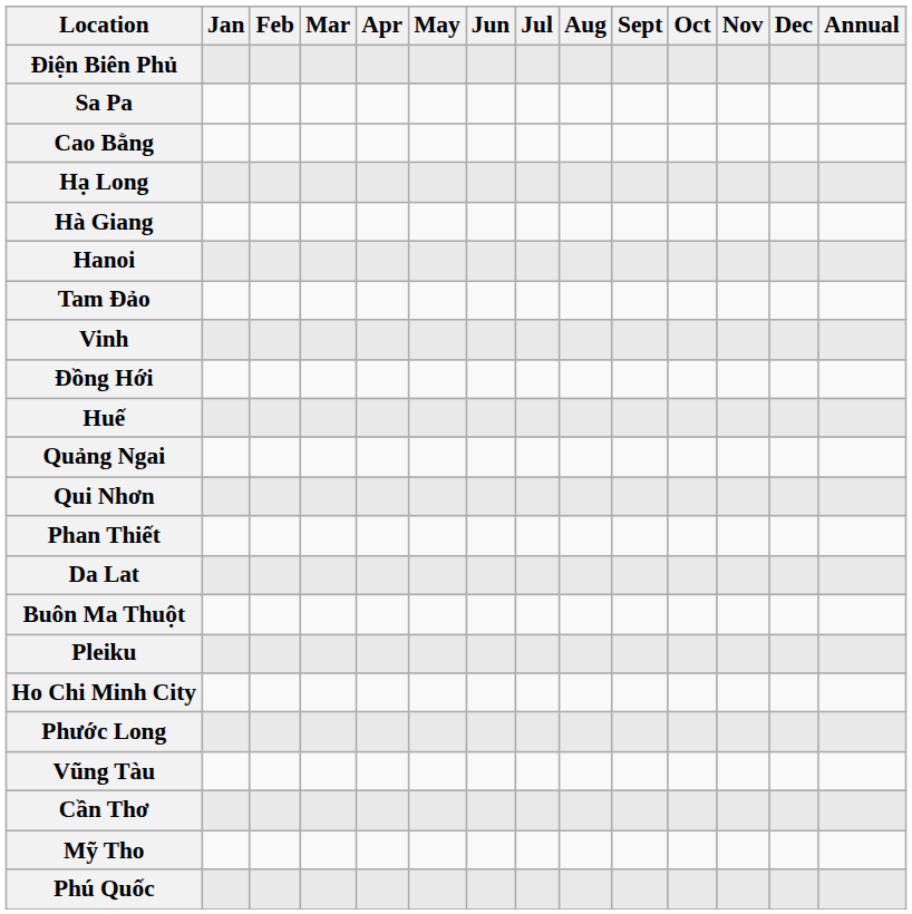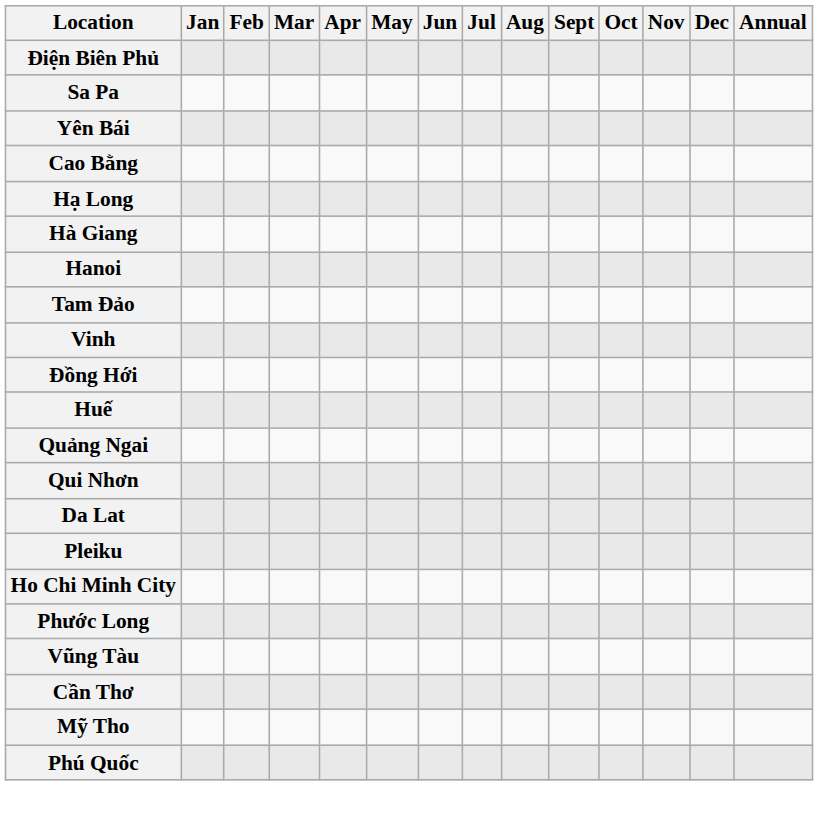 <table class="wikitable sortable" align="left" style=" margin:1em; padding:0.5em; text-align:left; margin-left:3px; font-size:85%">
 <tr align="center">
 <th>Location</th>
 <th>Jan</th>
 <th>Feb</th>
 <th>Mar</th>
 <th>Apr</th>
 <th>May</th>
 <th>Jun</th>
 <th>Jul</th>
 <th>Aug</th>
 <th>Sept</th>
 <th>Oct</th>
 <th>Nov</th>
 <th>Dec</th>
 <th>Annual</th>
 </tr>
 <tr align="center" bgcolor="#e9e9e9">
 <th align="left">Điện Biên Phủ</th>
 <td></td>
 <td></td>
 <td></td>
 <td></td>
 <td></td>
 <td></td>
 <td></td>
 <td></td>
 <td></td>
 <td></td>
 <td></td>
 <td></td>
 <td></td>
 </tr>
 <tr align="center">
 <th align="left">Sa Pa</th>
+<td></td>
+<td></td>
+<td></td>
+<td></td>
+<td></td>
+<td></td>
+<td></td>
+<td></td>
+<td></td>
+<td></td>
+<td></td>
+<td></td>
+<td></td>
+</tr>
+<tr align="center" bgcolor="#e9e9e9">
+<th align="left">Yên Bái</th>
 <td></td>
 <td></td>
 <td></td>
 <td></td>
 <td></td>
 <td></td>
 <td></td>
 <td></td>
 <td></td>
 <td></td>
 <td></td>
 <td></td>
 <td></td>
 </tr>
 <tr align="center">
 <th align="left">Cao Bằng</th>
 <td></td>
 <td></td>
 <td></td>
 <td></td>
 <td></td>
 <td></td>
 <td></td>
 <td></td>
 <td></td>
 <td></td>
 <td></td>
 <td></td>
 <td></td>
 </tr>
 <tr align="center" bgcolor="#e9e9e9">
 <th align="left">Hạ Long</th>
 <td></td>
 <td></td>
 <td></td>
 <td></td>
 <td></td>
 <td></td>
 <td></td>
 <td></td>
 <td></td>
 <td></td>
 <td></td>
 <td></td>
 <td></td>
 </tr>
 <tr align="center">
 <th align="left">Hà Giang</th>
 <td></td>
 <td></td>
 <td></td>
 <td></td>
 <td></td>
 <td></td>
 <td></td>
 <td></td>
 <td></td>
 <td></td>
 <td></td>
 <td></td>
 <td></td>
 </tr>
 <tr align="center" bgcolor="#e9e9e9">
 <th align="left">Hanoi</th>
 <td></td>
 <td></td>
 <td></td>
 <td></td>
 <td></td>
 <td></td>
 <td></td>
 <td></td>
 <td></td>
 <td></td>
 <td></td>
 <td></td>
 <td></td>
 </tr>
 <tr align="center">
 <th align="left">Tam Đảo</th>
 <td></td>
 <td></td>
 <td></td>
 <td></td>
 <td></td>
 <td></td>
 <td></td>
 <td></td>
 <td></td>
 <td></td>
 <td></td>
 <td></td>
 <td></td>
 </tr>
 <tr align="center" bgcolor="#e9e9e9">
 <th align="left">Vinh</th>
 <td></td>
 <td></td>
 <td></td>
 <td></td>
 <td></td>
 <td></td>
 <td></td>
 <td></td>
 <td></td>
 <td></td>
 <td></td>
 <td></td>
 <td></td>
 </tr>
 <tr align="center">
 <th align="left">Đồng Hới</th>
 <td></td>
 <td></td>
 <td></td>
 <td></td>
 <td></td>
 <td></td>
 <td></td>
 <td></td>
 <td></td>
 <td></td>
 <td></td>
 <td></td>
 <td></td>
 </tr>
 <tr align="center" bgcolor="#e9e9e9">
 <th align="left">Huế</th>
 <td></td>
 <td></td>
 <td></td>
 <td></td>
 <td></td>
 <td></td>
 <td></td>
 <td></td>
 <td></td>
 <td></td>
 <td></td>
 <td></td>
 <td></td>
 </tr>
 <tr align="center">
 <th align="left">Quảng Ngai</th>
 <td></td>
 <td></td>
 <td></td>
 <td></td>
 <td></td>
 <td></td>
 <td></td>
 <td></td>
 <td></td>
 <td></td>
 <td></td>
 <td></td>
 <td></td>
 </tr>
 <tr align="center" bgcolor="#e9e9e9">
 <th align="left">Qui Nhơn</th>
 <td></td>
 <td></td>
 <td></td>
 <td></td>
 <td></td>
 <td></td>
 <td></td>
 <td></td>
 <td></td>
 <td></td>
 <td></td>
 <td></td>
 <td></td>
 </tr>
-<tr align="center">
-<th align="left">Phan Thiết</th>
-<td></td>
-<td></td>
-<td></td>
-<td></td>
-<td></td>
-<td></td>
-<td></td>
-<td></td>
-<td></td>
-<td></td>
-<td></td>
-<td></td>
-<td></td>
-</tr>
 <tr align="center" bgcolor="#e9e9e9">
 <th align="left">Da Lat</th>
-<td></td>
-<td></td>
-<td></td>
-<td></td>
-<td></td>
-<td></td>
-<td></td>
-<td></td>
-<td></td>
-<td></td>
-<td></td>
-<td></td>
-<td></td>
-</tr>
-<tr align="center">
-<th align="left">Buôn Ma Thuột</th>
 <td></td>
 <td></td>
 <td></td>
 <td></td>
 <td></td>
 <td></td>
 <td></td>
 <td></td>
 <td></td>
 <td></td>
 <td></td>
 <td></td>
 <td></td>
 </tr>
 <tr align="center" bgcolor="#e9e9e9">
 <th align="left">Pleiku</th>
 <td></td>
 <td></td>
 <td></td>
 <td></td>
 <td></td>
 <td></td>
 <td></td>
 <td></td>
 <td></td>
 <td></td>
 <td></td>
 <td></td>
 <td></td>
 </tr>
 <tr align="center">
 <th align="left">Ho Chi Minh City</th>
 <td></td>
 <td></td>
 <td></td>
 <td></td>
 <td></td>
 <td></td>
 <td></td>
 <td></td>
 <td></td>
 <td></td>
 <td></td>
 <td></td>
 <td></td>
 </tr>
 <tr align="center" bgcolor="#e9e9e9">
 <th align="left">Phước Long</th>
 <td></td>
 <td></td>
 <td></td>
 <td></td>
 <td></td>
 <td></td>
 <td></td>
 <td></td>
 <td></td>
 <td></td>
 <td></td>
 <td></td>
 <td></td>
 </tr>
 <tr align="center">
 <th align="left">Vũng Tàu</th>
 <td></td>
 <td></td>
 <td></td>
 <td></td>
 <td></td>
 <td></td>
 <td></td>
 <td></td>
 <td></td>
 <td></td>
 <td></td>
 <td></td>
 <td></td>
 </tr>
 <tr align="center" bgcolor="#e9e9e9">
 <th align="left">Cần Thơ</th>
 <td></td>
 <td></td>
 <td></td>
 <td></td>
 <td></td>
 <td></td>
 <td></td>
 <td></td>
 <td></td>
 <td></td>
 <td></td>
 <td></td>
 <td></td>
 </tr>
 <tr align="center">
 <th align="left">Mỹ Tho</th>
 <td></td>
 <td></td>
 <td></td>
 <td></td>
 <td></td>
 <td></td>
 <td></td>
 <td></td>
 <td></td>
 <td></td>
 <td></td>
 <td></td>
 <td></td>
 </tr>
 <tr align="center" bgcolor="#e9e9e9">
 <th align="left">Phú Quốc</th>
 <td></td>
 <td></td>
 <td></td>
 <td></td>
 <td></td>
 <td></td>
 <td></td>
 <td></td>
 <td></td>
 <td></td>
 <td></td>
 <td></td>
 <td></td>
 </tr>
 </table>
